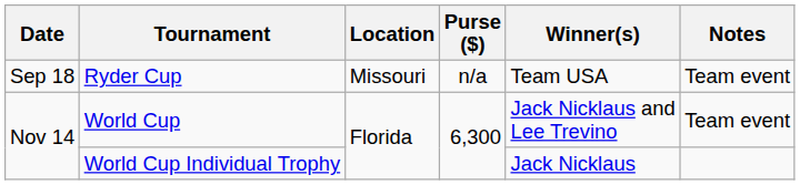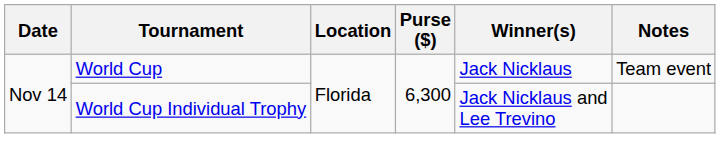 <table class="wikitable" style="font-size:95%">
 <tr>
 <th>Date</th>
 <th>Tournament</th>
 <th>Location</th>
 <th>Purse<br>($)</th>
 <th>Winner(s)</th>
 <th>Notes</th>
 </tr>
 <tr>
-<td>Sep 18</td>
-<td><a href='#'>Ryder Cup</a></td>
-<td>Missouri</td>
-<td align=center>n/a</td>
-<td> Team USA</td>
-<td>Team event</td>
-</tr>
-<tr>
 <td rowspan=2>Nov 14</td>
 <td><a href='#'>World Cup</a></td>
 <td rowspan=2>Florida</td>
 <td rowspan=2 align=right>6,300</td>
-<td> <a href='#'>Jack Nicklaus</a> and<br> <a href='#'>Lee Trevino</a></td>
+<td> <a href='#'>Jack Nicklaus</a></td>
 <td>Team event</td>
 </tr>
 <tr>
 <td><a href='#'>World Cup Individual Trophy</a></td>
-<td> <a href='#'>Jack Nicklaus</a></td>
+<td> <a href='#'>Jack Nicklaus</a> and<br> <a href='#'>Lee Trevino</a></td>
 <td></td>
 </tr>
 </table>
